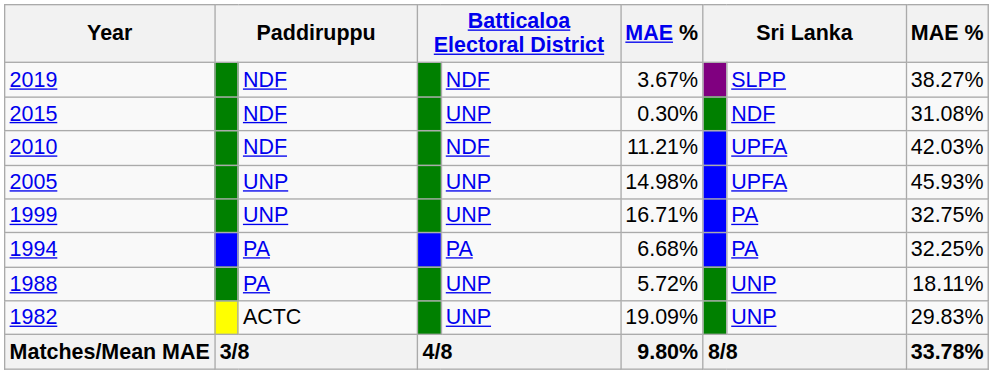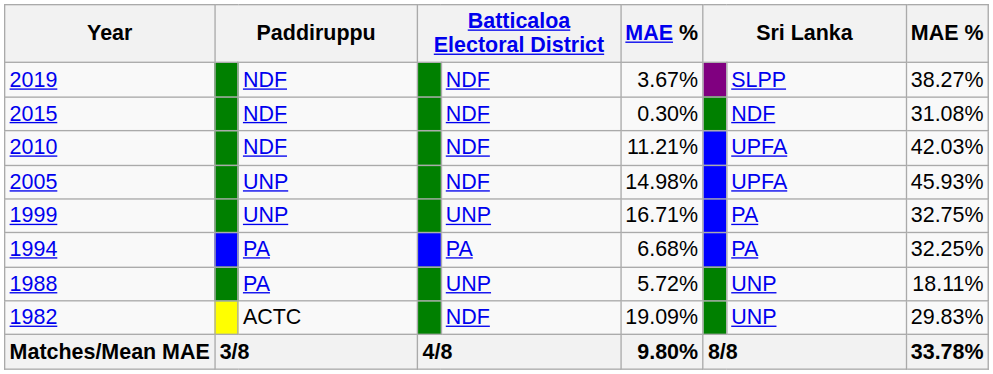 <table class="wikitable">
 <tr>
 <th>Year</th>
 <th colspan="2" width="144px">Paddiruppu</th>
 <th colspan="2" width="144px"><a href='#'>Batticaloa Electoral District</a></th>
 <th><a href='#'>MAE</a> %</th>
 <th colspan="2" width="144px">Sri Lanka</th>
 <th>MAE %</th>
 </tr>
 <tr>
 <td><a href='#'>2019</a></td>
 <td style="background-color:green;" width="10px"></td>
 <td style="text-align:left;"><a href='#'>NDF</a></td>
 <td style="background-color:green;" width="10px"></td>
 <td style="text-align:left;"><a href='#'>NDF</a></td>
 <td style="text-align:right;">3.67%</td>
 <td style="background-color:purple;" width="10px"></td>
 <td style="text-align:left;"><a href='#'>SLPP</a></td>
 <td style="text-align:right;">38.27%</td>
 </tr>
 <tr>
 <td><a href='#'>2015</a></td>
 <td style="background-color:green;" width="10px"></td>
 <td style="text-align:left;"><a href='#'>NDF</a></td>
 <td style="background-color:green;" width="10px"></td>
-<td style="text-align:left;"><a href='#'>UNP</a></td>
+<td style="text-align:left;"><a href='#'>NDF</a></td>
 <td style="text-align:right;">0.30%</td>
 <td style="background-color:green;" width="10px"></td>
 <td style="text-align:left;"><a href='#'>NDF</a></td>
 <td style="text-align:right;">31.08%</td>
 </tr>
 <tr>
 <td><a href='#'>2010</a></td>
 <td style="background-color:green;" width="10px"></td>
 <td style="text-align:left;"><a href='#'>NDF</a></td>
 <td style="background-color:green;" width="10px"></td>
 <td style="text-align:left;"><a href='#'>NDF</a></td>
 <td style="text-align:right;">11.21%</td>
 <td style="background-color:blue;" width="10px"></td>
 <td style="text-align:left;"><a href='#'>UPFA</a></td>
 <td style="text-align:right;">42.03%</td>
 </tr>
 <tr>
 <td><a href='#'>2005</a></td>
 <td style="background-color:green;" width="10px"></td>
 <td style="text-align:left;"><a href='#'>UNP</a></td>
 <td style="background-color:green;" width="10px"></td>
-<td style="text-align:left;"><a href='#'>UNP</a></td>
+<td style="text-align:left;"><a href='#'>NDF</a></td>
 <td style="text-align:right;">14.98%</td>
 <td style="background-color:blue;" width="10px"></td>
 <td style="text-align:left;"><a href='#'>UPFA</a></td>
 <td style="text-align:right;">45.93%</td>
 </tr>
 <tr>
 <td><a href='#'>1999</a></td>
 <td style="background-color:green;" width="10px"></td>
 <td style="text-align:left;"><a href='#'>UNP</a></td>
 <td style="background-color:green;" width="10px"></td>
 <td style="text-align:left;"><a href='#'>UNP</a></td>
 <td style="text-align:right;">16.71%</td>
 <td style="background-color:blue;" width="10px"></td>
 <td style="text-align:left;"><a href='#'>PA</a></td>
 <td style="text-align:right;">32.75%</td>
 </tr>
 <tr>
 <td><a href='#'>1994</a></td>
 <td style="background-color:blue;" width="10px"></td>
 <td style="text-align:left;"><a href='#'>PA</a></td>
 <td style="background-color:blue;" width="10px"></td>
 <td style="text-align:left;"><a href='#'>PA</a></td>
 <td style="text-align:right;">6.68%</td>
 <td style="background-color:blue;" width="10px"></td>
 <td style="text-align:left;"><a href='#'>PA</a></td>
 <td style="text-align:right;">32.25%</td>
 </tr>
 <tr>
 <td><a href='#'>1988</a></td>
 <td style="background-color:green;" width="10px"></td>
 <td style="text-align:left;"><a href='#'>PA</a></td>
 <td style="background-color:green;" width="10px"></td>
 <td style="text-align:left;"><a href='#'>UNP</a></td>
 <td style="text-align:right;">5.72%</td>
 <td style="background-color:green;" width="10px"></td>
 <td style="text-align:left;"><a href='#'>UNP</a></td>
 <td style="text-align:right;">18.11%</td>
 </tr>
 <tr>
 <td><a href='#'>1982</a></td>
 <td style="background-color:yellow;" width="10px"></td>
 <td style="text-align:left;">ACTC</td>
 <td style="background-color:green;" width="10px"></td>
-<td style="text-align:left;"><a href='#'>UNP</a></td>
+<td style="text-align:left;"><a href='#'>NDF</a></td>
 <td style="text-align:right;">19.09%</td>
 <td style="background-color:green;" width="10px"></td>
 <td style="text-align:left;"><a href='#'>UNP</a></td>
 <td style="text-align:right;">29.83%</td>
 </tr>
 <tr>
 <th>Matches/Mean MAE</th>
 <th style="text-align:left;"colspan="2" width="144px">3/8</th>
 <th style="text-align:left;"colspan="2" width="144px">4/8</th>
 <th style="text-align:right;">9.80%</th>
 <th style="text-align:left;"colspan="2" width="144px">8/8</th>
 <th style="text-align:right;">33.78%</th>
 </tr>
 </table>
